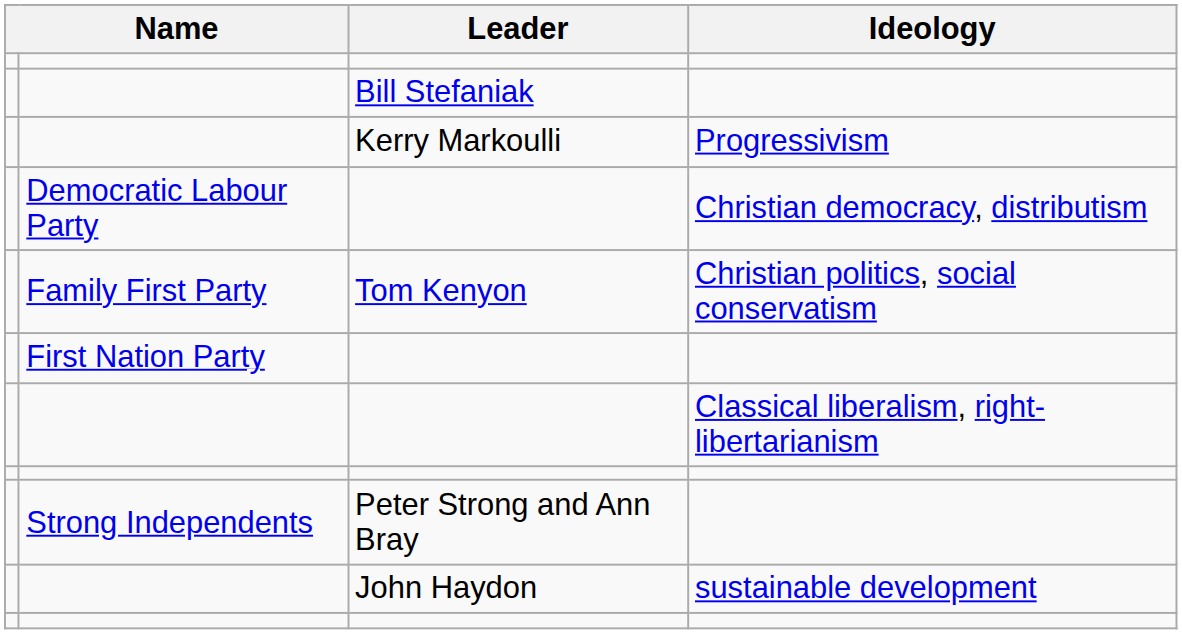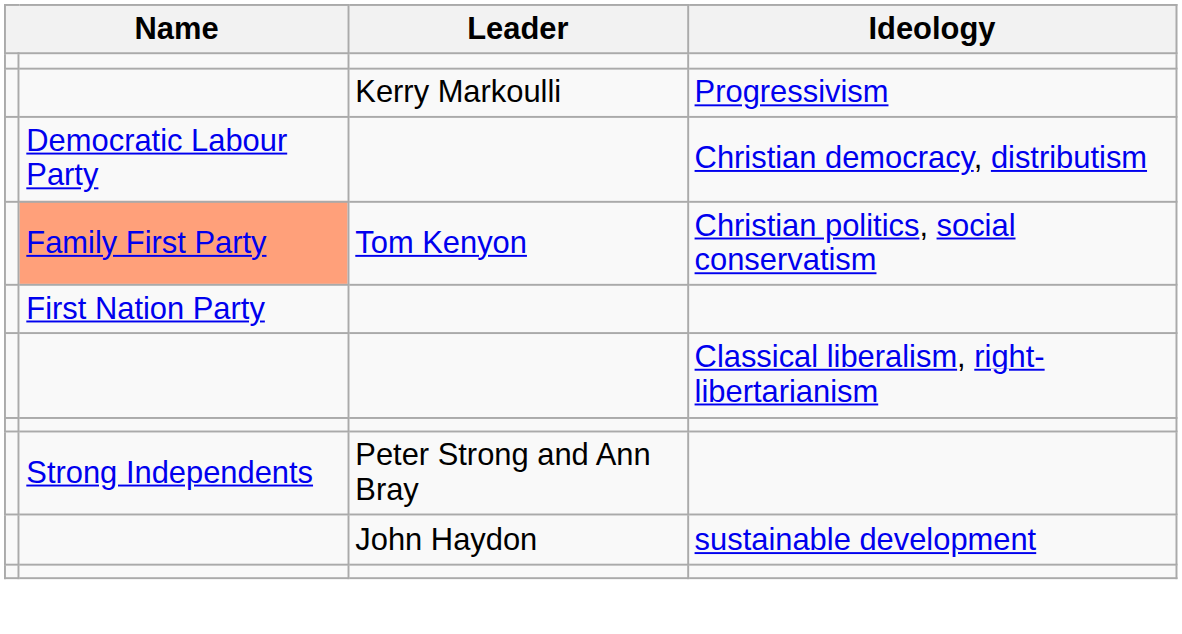 <table class="wikitable">
 <tr>
 <th colspan="2">Name</th>
 <th>Leader</th>
 <th>Ideology</th>
 </tr>
 <tr>
 <td></td>
 <td></td>
 <td></td>
-<td></td>
-</tr>
-<tr>
-<td></td>
-<td></td>
-<td><a href='#'>Bill Stefaniak</a></td>
 <td></td>
 </tr>
 <tr>
 <td></td>
 <td></td>
 <td>Kerry Markoulli</td>
 <td><a href='#'>Progressivism</a></td>
 </tr>
 <tr>
 <td></td>
 <td><a href='#'>Democratic Labour Party</a></td>
 <td></td>
 <td><a href='#'>Christian democracy</a>, <a href='#'>distributism</a></td>
 </tr>
 <tr>
 <td></td>
-<td><a href='#'>Family First Party</a></td>
+<td style="background: lightsalmon;"><a href='#'>Family First Party</a></td>
 <td><a href='#'>Tom Kenyon</a></td>
 <td><a href='#'>Christian politics</a>, <a href='#'>social conservatism</a></td>
 </tr>
 <tr>
 <td></td>
 <td><a href='#'>First Nation Party</a></td>
 <td></td>
 <td></td>
 </tr>
 <tr>
 <td></td>
 <td></td>
 <td></td>
 <td><a href='#'>Classical liberalism</a>, <a href='#'>right-libertarianism</a></td>
 </tr>
 <tr>
 <td></td>
 <td></td>
 <td></td>
 <td></td>
 </tr>
 <tr>
 <td></td>
 <td><a href='#'>Strong Independents</a></td>
 <td>Peter Strong and Ann Bray</td>
 <td></td>
 </tr>
 <tr>
 <td></td>
 <td></td>
 <td>John Haydon</td>
 <td> <a href='#'>sustainable development</a></td>
 </tr>
 <tr>
 <td></td>
 <td></td>
 <td></td>
 <td></td>
 </tr>
 </table>
